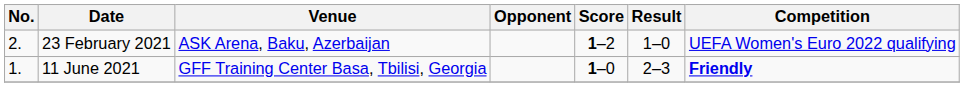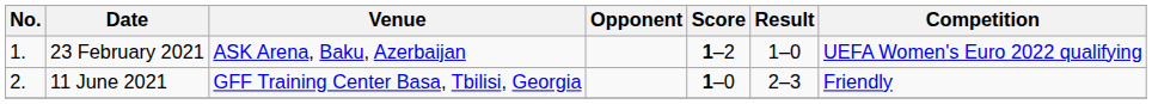 <table class="wikitable">
 <tr>
 <th>No.</th>
 <th>Date</th>
 <th>Venue</th>
 <th>Opponent</th>
 <th>Score</th>
 <th>Result</th>
 <th>Competition</th>
 </tr>
 <tr>
-<td>2.</td>
+<td>1.</td>
 <td>23 February 2021</td>
 <td><a href='#'>ASK Arena</a>, <a href='#'>Baku</a>, <a href='#'>Azerbaijan</a></td>
 <td></td>
 <td align=center><strong>1</strong>–2</td>
 <td align=center>1–0</td>
 <td><a href='#'>UEFA Women's Euro 2022 qualifying</a></td>
 </tr>
 <tr>
-<td>1.</td>
+<td>2.</td>
 <td>11 June 2021</td>
 <td><a href='#'>GFF Training Center Basa</a>, <a href='#'>Tbilisi</a>, <a href='#'>Georgia</a></td>
 <td></td>
 <td align=center><strong>1</strong>–0</td>
 <td align=center>2–3</td>
-<td><strong><a href='#'>Friendly</a></strong></td>
+<td><a href='#'>Friendly</a></td>
 </tr>
 <tr>
 </tr>
 </table>
